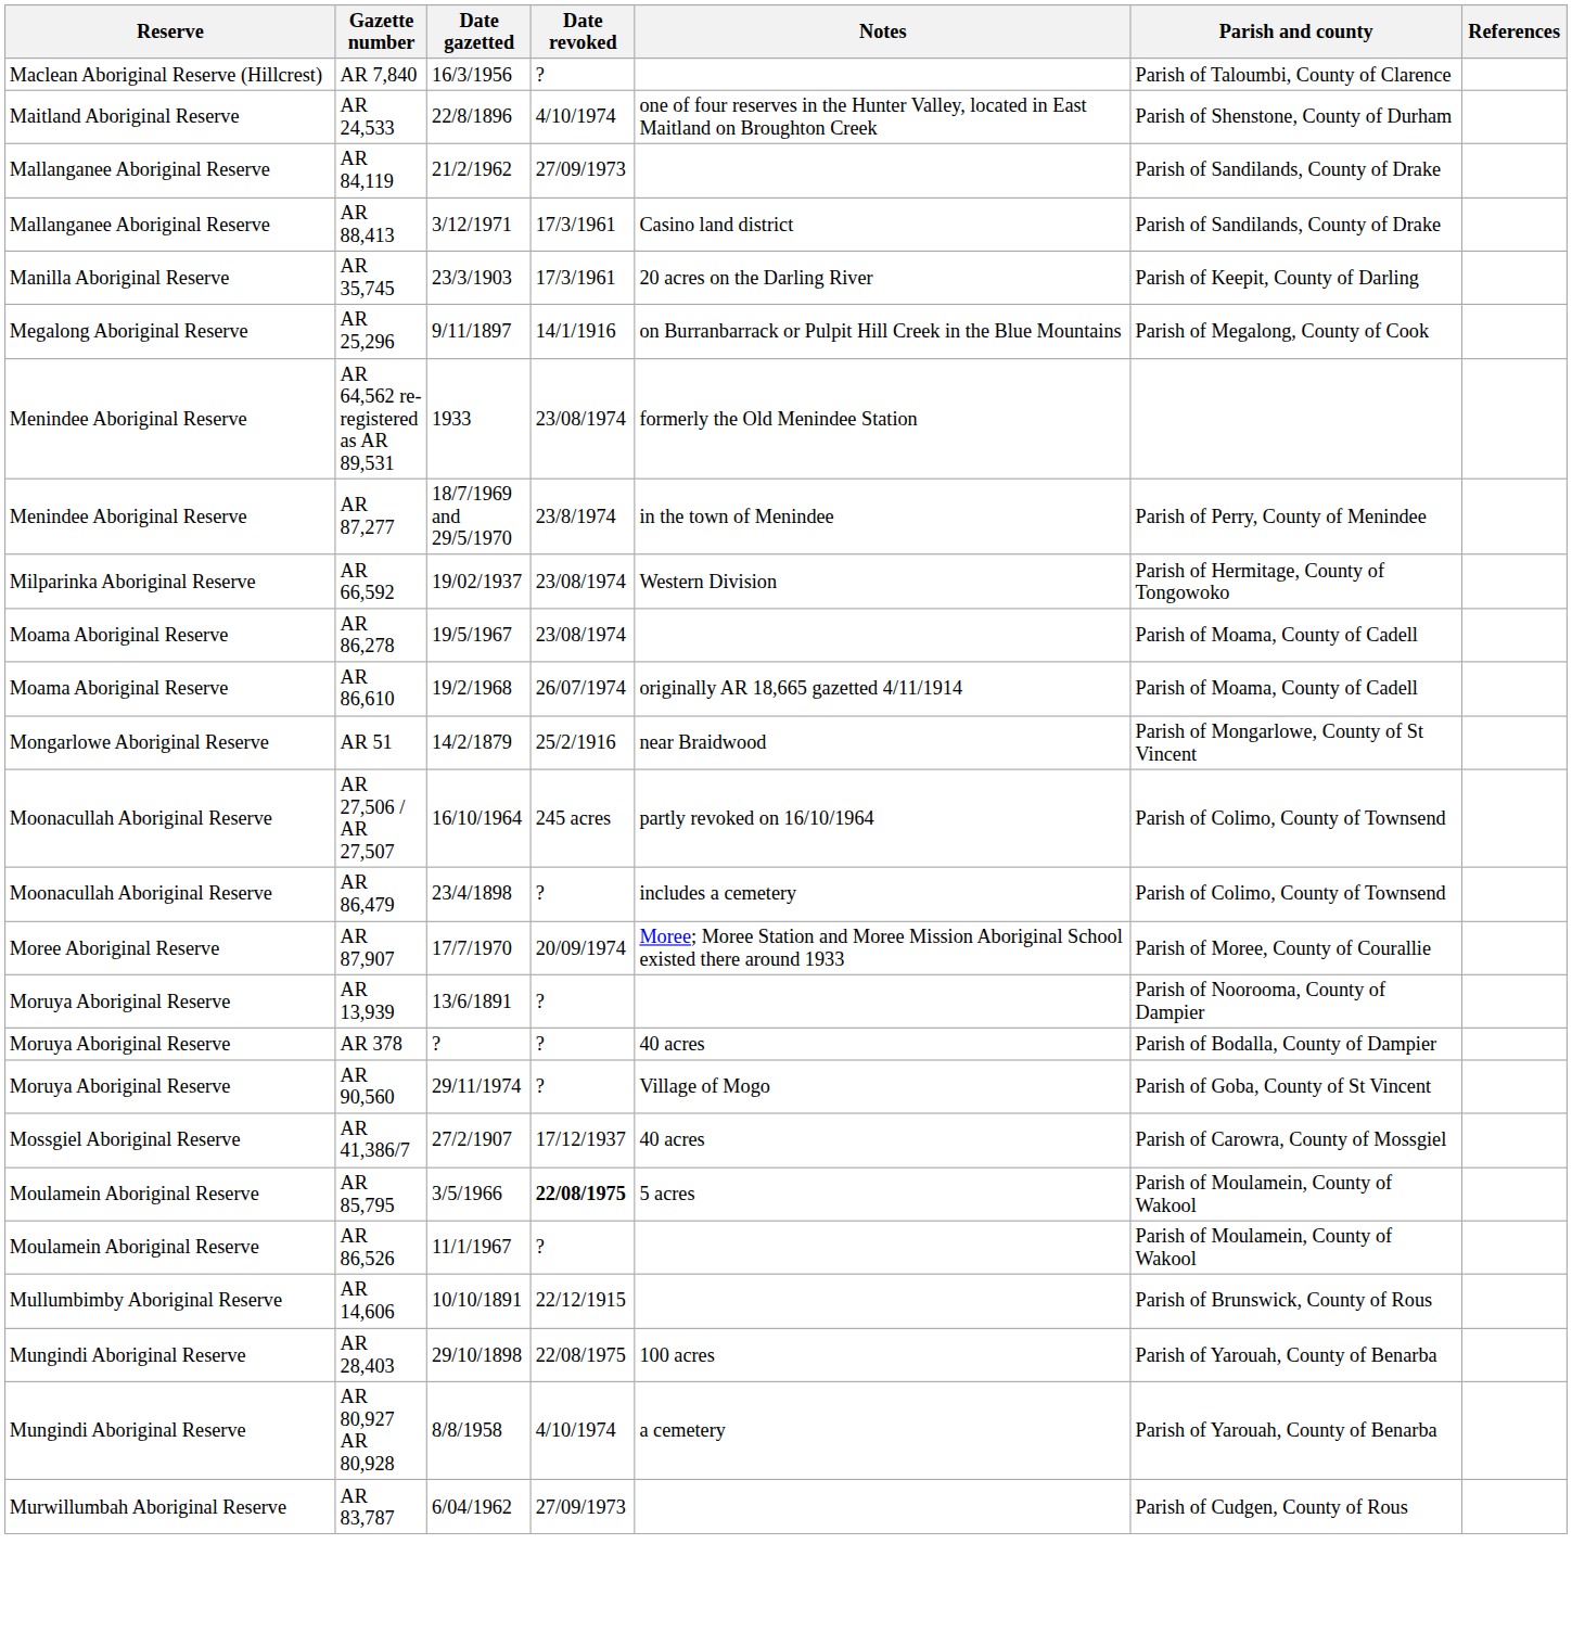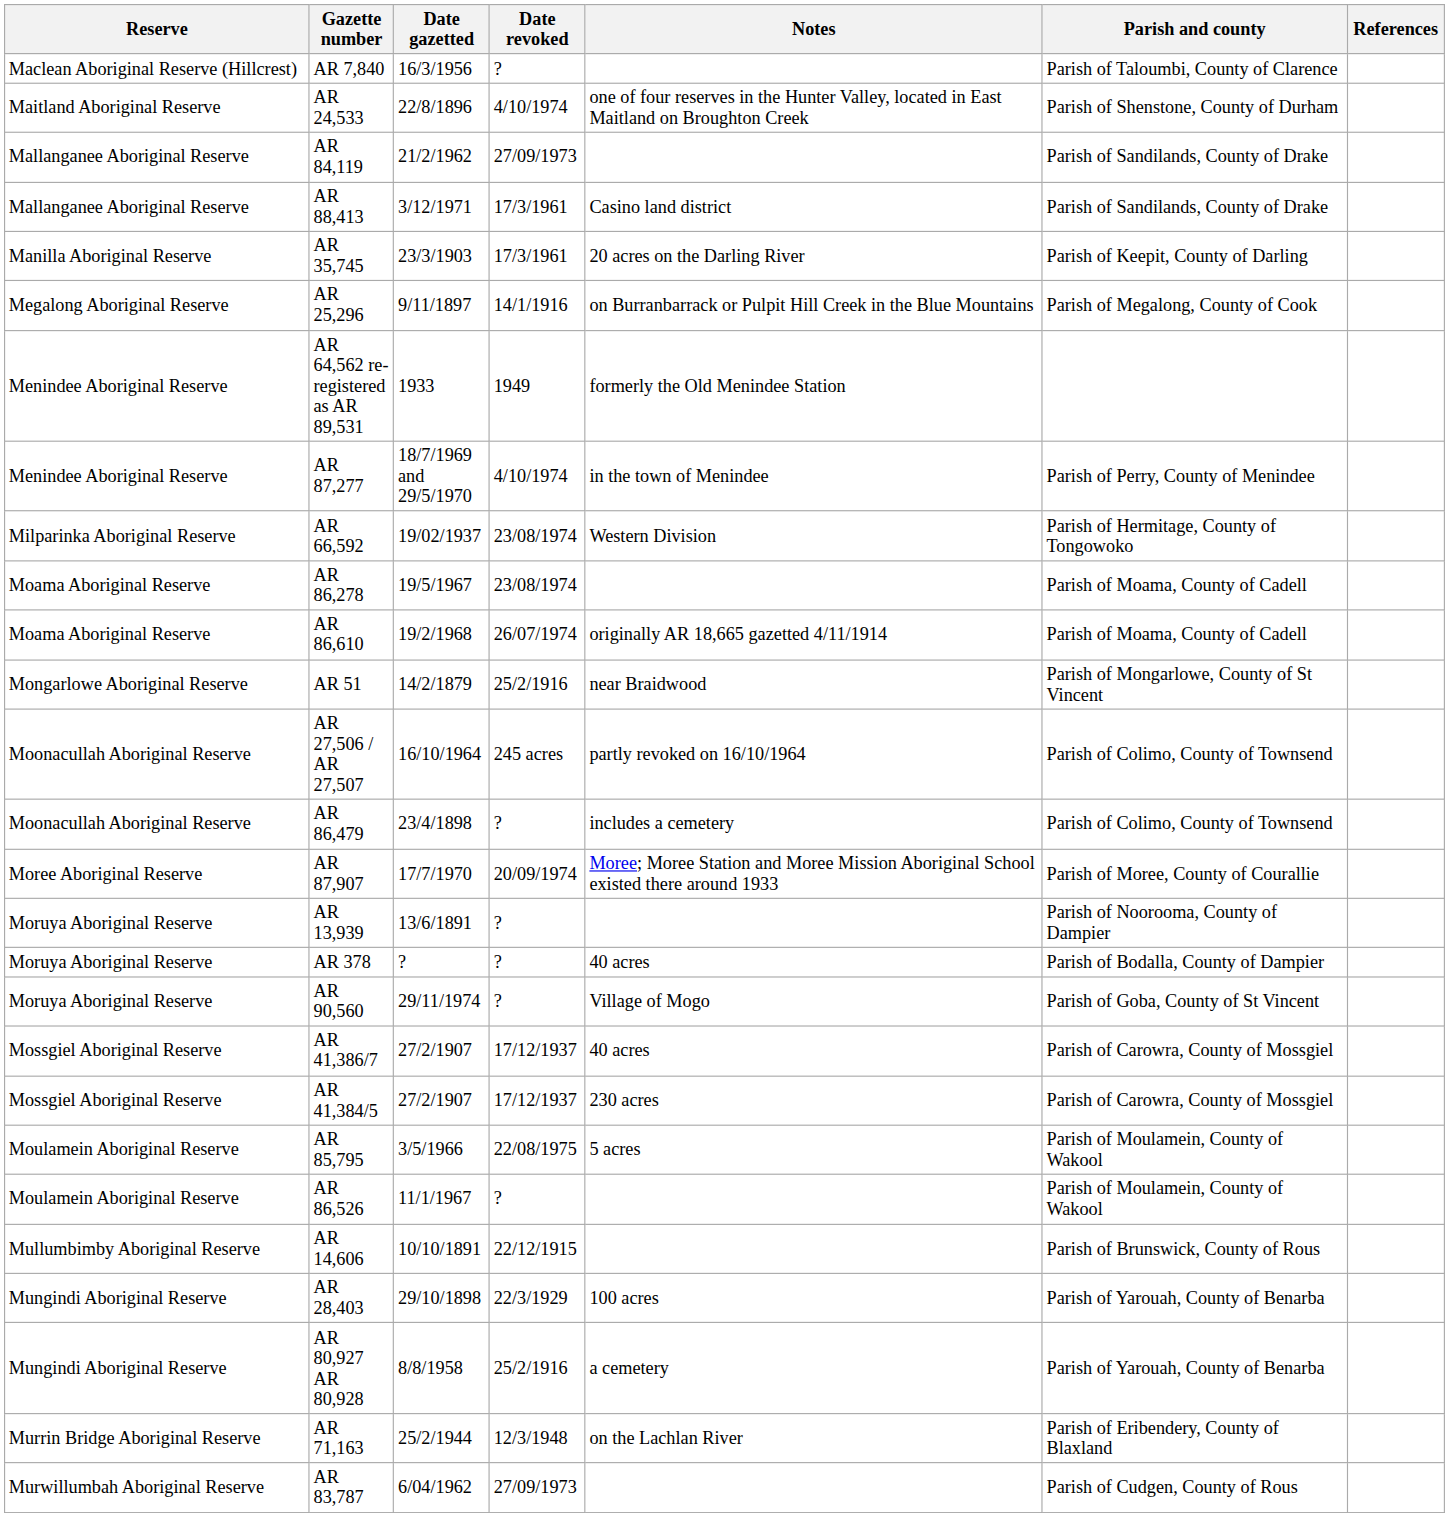 <table class="wikitable" style="width:100%; background:#fff;">
 <tr>
 <th scope="col" style="width:20%;">Reserve</th>
 <th scope="col" style="width:5%;">Gazette number</th>
 <th scope="col" style="width:5%;">Date gazetted</th>
 <th scope="col" style="width:5%;">Date revoked</th>
 <th scope="col" class="unsortable" style="width: 30%">Notes</th>
 <th scope="col" class="unsortable" style="width: 20%">Parish and county</th>
 <th scope="col" class="unsortable" style="width: 5%">References</th>
 </tr>
 <tr>
 <td>Maclean Aboriginal Reserve (Hillcrest)</td>
 <td>AR 7,840</td>
 <td>16/3/1956</td>
 <td>?</td>
 <td></td>
 <td>Parish of Taloumbi, County of Clarence</td>
 <td></td>
 </tr>
 <tr>
 <td>Maitland Aboriginal Reserve</td>
 <td>AR 24,533</td>
 <td>22/8/1896</td>
 <td>4/10/1974</td>
 <td>one of four reserves in the Hunter Valley, located in East Maitland on Broughton Creek</td>
 <td>Parish of Shenstone, County of Durham</td>
 <td></td>
 </tr>
 <tr>
 <td>Mallanganee Aboriginal Reserve</td>
 <td>AR 84,119</td>
 <td>21/2/1962</td>
 <td>27/09/1973</td>
 <td></td>
 <td>Parish of Sandilands, County of Drake</td>
 <td></td>
 </tr>
 <tr>
 <td>Mallanganee Aboriginal Reserve</td>
 <td>AR 88,413</td>
 <td>3/12/1971</td>
 <td>17/3/1961</td>
 <td>Casino land district</td>
 <td>Parish of Sandilands, County of Drake</td>
 <td></td>
 </tr>
 <tr>
 <td>Manilla Aboriginal Reserve</td>
 <td>AR 35,745</td>
 <td>23/3/1903</td>
 <td>17/3/1961</td>
 <td>20 acres on the Darling River</td>
 <td>Parish of Keepit, County of Darling</td>
 <td></td>
 </tr>
 <tr>
 <td>Megalong Aboriginal Reserve</td>
 <td>AR 25,296</td>
 <td>9/11/1897</td>
 <td>14/1/1916</td>
 <td>on Burranbarrack or Pulpit Hill Creek in the Blue Mountains</td>
 <td>Parish of Megalong,  County of Cook</td>
 <td></td>
 </tr>
 <tr>
 <td>Menindee Aboriginal Reserve</td>
 <td>AR 64,562  re-registered as AR 89,531</td>
 <td>1933</td>
-<td>23/08/1974</td>
+<td>1949</td>
 <td>formerly the Old Menindee Station</td>
 <td></td>
 <td></td>
 </tr>
 <tr>
 <td>Menindee Aboriginal Reserve</td>
 <td>AR 87,277</td>
 <td>18/7/1969 and 29/5/1970</td>
-<td>23/8/1974</td>
+<td>4/10/1974</td>
 <td>in the town of Menindee</td>
 <td>Parish of Perry, County of Menindee</td>
 <td></td>
 </tr>
 <tr>
 <td>Milparinka Aboriginal Reserve</td>
 <td>AR 66,592</td>
 <td>19/02/1937</td>
 <td>23/08/1974</td>
 <td>Western Division</td>
 <td>Parish of Hermitage, County of Tongowoko</td>
 <td></td>
 </tr>
 <tr>
 <td>Moama Aboriginal Reserve</td>
 <td>AR 86,278</td>
 <td>19/5/1967</td>
 <td>23/08/1974</td>
 <td></td>
 <td>Parish of Moama, County of Cadell</td>
 <td></td>
 </tr>
 <tr>
 <td>Moama Aboriginal Reserve</td>
 <td>AR 86,610</td>
 <td>19/2/1968</td>
 <td>26/07/1974</td>
 <td>originally AR 18,665 gazetted 4/11/1914</td>
 <td>Parish of Moama, County of Cadell</td>
 <td></td>
 </tr>
 <tr>
 <td>Mongarlowe  Aboriginal  Reserve</td>
 <td>AR 51</td>
 <td>14/2/1879</td>
 <td>25/2/1916</td>
 <td>near Braidwood</td>
 <td>Parish of Mongarlowe, County of St Vincent</td>
 <td></td>
 </tr>
 <tr>
 <td>Moonacullah Aboriginal Reserve</td>
 <td>AR 27,506 / AR 27,507</td>
 <td>16/10/1964</td>
 <td>245 acres</td>
 <td>partly revoked on 16/10/1964</td>
 <td>Parish of Colimo, County of Townsend</td>
 <td></td>
 </tr>
 <tr>
 <td>Moonacullah Aboriginal Reserve</td>
 <td>AR 86,479</td>
 <td>23/4/1898</td>
 <td>?</td>
 <td>includes a cemetery</td>
 <td>Parish of Colimo, County of Townsend</td>
 <td></td>
 </tr>
 <tr>
 <td>Moree Aboriginal Reserve</td>
 <td>AR 87,907</td>
 <td>17/7/1970</td>
 <td>20/09/1974</td>
 <td><a href='#'>Moree</a>; Moree Station and Moree Mission Aboriginal School existed there around 1933</td>
 <td>Parish  of  Moree, County of Courallie</td>
 <td></td>
 </tr>
 <tr>
 <td>Moruya Aboriginal Reserve</td>
 <td>AR 13,939</td>
 <td>13/6/1891</td>
 <td>?</td>
 <td></td>
 <td>Parish of Noorooma, County of Dampier</td>
 <td></td>
 </tr>
 <tr>
 <td>Moruya Aboriginal Reserve</td>
 <td>AR 378</td>
 <td>?</td>
 <td>?</td>
 <td>40 acres</td>
 <td>Parish of Bodalla, County of Dampier</td>
 <td></td>
 </tr>
 <tr>
 <td>Moruya Aboriginal Reserve</td>
 <td>AR 90,560</td>
 <td>29/11/1974</td>
 <td>?</td>
 <td>Village of Mogo</td>
 <td>Parish of Goba, County of St Vincent</td>
 <td></td>
 </tr>
 <tr>
 <td>Mossgiel Aboriginal Reserve</td>
 <td>AR 41,386/7</td>
 <td>27/2/1907</td>
 <td>17/12/1937</td>
 <td>40 acres</td>
 <td>Parish of Carowra, County of Mossgiel</td>
 <td></td>
 </tr>
 <tr>
+<td>Mossgiel Aboriginal Reserve</td>
+<td>AR 41,384/5</td>
+<td>27/2/1907</td>
+<td>17/12/1937</td>
+<td>230 acres</td>
+<td>Parish of Carowra, County of Mossgiel</td>
+<td></td>
+</tr>
+<tr>
 <td>Moulamein Aboriginal Reserve</td>
 <td>AR 85,795</td>
 <td>3/5/1966</td>
-<td><strong>22/08/1975</strong></td>
+<td>22/08/1975</td>
 <td>5 acres</td>
 <td>Parish of Moulamein, County of Wakool</td>
 <td></td>
 </tr>
 <tr>
 <td>Moulamein Aboriginal Reserve</td>
 <td>AR 86,526</td>
 <td>11/1/1967</td>
 <td>?</td>
 <td></td>
 <td>Parish of Moulamein, County of Wakool</td>
 <td></td>
 </tr>
 <tr>
 <td>Mullumbimby Aboriginal Reserve</td>
 <td>AR 14,606</td>
 <td>10/10/1891</td>
 <td>22/12/1915</td>
 <td></td>
 <td>Parish of Brunswick, County of Rous</td>
 <td></td>
 </tr>
 <tr>
 <td>Mungindi Aboriginal Reserve</td>
 <td>AR 28,403</td>
 <td>29/10/1898</td>
-<td>22/08/1975</td>
+<td>22/3/1929</td>
 <td>100 acres</td>
 <td>Parish of Yarouah, County of Benarba</td>
 <td></td>
 </tr>
 <tr>
 <td>Mungindi Aboriginal Reserve</td>
 <td>AR 80,927<br>AR 80,928</td>
 <td>8/8/1958</td>
-<td>4/10/1974</td>
+<td>25/2/1916</td>
 <td>a cemetery</td>
 <td>Parish of Yarouah, County of Benarba</td>
+<td></td>
+</tr>
+<tr>
+<td>Murrin Bridge Aboriginal Reserve</td>
+<td>AR 71,163</td>
+<td>25/2/1944</td>
+<td>12/3/1948</td>
+<td>on the Lachlan River</td>
+<td>Parish of Eribendery, County of Blaxland</td>
 <td></td>
 </tr>
 <tr>
 <td>Murwillumbah Aboriginal Reserve</td>
 <td>AR 83,787</td>
 <td>6/04/1962</td>
 <td>27/09/1973</td>
 <td></td>
 <td>Parish of Cudgen, County of Rous</td>
 <td></td>
 </tr>
 <tr>
 </tr>
 </table>
